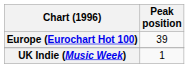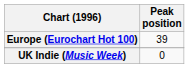 <table class="wikitable sortable plainrowheaders" style="text-align:center">
 <tr>
 <th>Chart (1996)</th>
 <th>Peak<br>position</th>
 </tr>
 <tr>
 <th scope="row">Europe (<a href='#'>Eurochart Hot 100</a>)</th>
 <td>39</td>
 </tr>
 <tr>
 </tr>
 <tr>
 </tr>
 <tr>
 <th scope="row">UK Indie (<em><a href='#'>Music Week</a></em>)</th>
-<td align=center>1</td>
+<td align=center>0</td>
 </tr>
 </table>
